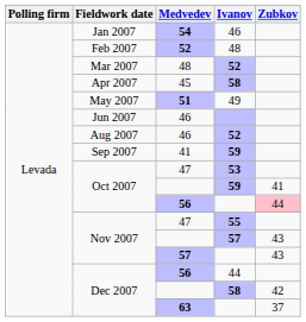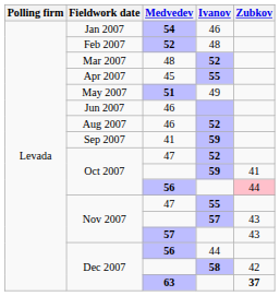 <table class="wikitable" style="text-align:center; font-size:90%; line-height:14px">
 <tr>
 <th>Polling firm</th>
 <th>Fieldwork date</th>
 <th><a href='#'>Medvedev</a></th>
 <th><a href='#'>Ivanov</a></th>
 <th><a href='#'>Zubkov</a></th>
 </tr>
 <tr>
 <td rowspan="17">Levada</td>
 <td>Jan 2007</td>
 <th style="background:#BDBDFF">54</th>
 <td>46</td>
 <td></td>
 </tr>
 <tr>
 <td>Feb 2007</td>
 <th style="background:#BDBDFF">52</th>
 <td>48</td>
 <td></td>
 </tr>
 <tr>
 <td>Mar 2007</td>
 <td>48</td>
 <th style="background:#BDBDFF">52</th>
 <td></td>
 </tr>
 <tr>
 <td>Apr 2007</td>
 <td>45</td>
-<th style="background:#BDBDFF">58</th>
+<th style="background:#BDBDFF">55</th>
 <td></td>
 </tr>
 <tr>
 <td>May 2007</td>
 <th style="background:#BDBDFF">51</th>
 <td>49</td>
 <td></td>
 </tr>
 <tr>
 <td>Jun 2007</td>
 <td>46</td>
 <th style="background:#BDBDFF"></th>
 <td></td>
 </tr>
 <tr>
 <td>Aug 2007</td>
 <td>46</td>
 <th style="background:#BDBDFF">52</th>
 <td></td>
 </tr>
 <tr>
 <td>Sep 2007</td>
 <td>41</td>
 <th style="background:#BDBDFF">59</th>
 <td></td>
 </tr>
 <tr>
 <td rowspan="3">Oct 2007</td>
 <td>47</td>
-<th style="background:#BDBDFF">53</th>
+<th style="background:#BDBDFF">52</th>
 <td></td>
 </tr>
 <tr>
 <td></td>
 <th style="background:#BDBDFF">59</th>
 <td>41</td>
 </tr>
 <tr>
 <th style="background:#BDBDFF">56</th>
 <td></td>
 <td style="background: pink;">44</td>
 </tr>
 <tr>
 <td rowspan="3">Nov 2007</td>
 <td>47</td>
 <th style="background:#BDBDFF">55</th>
 <td></td>
 </tr>
 <tr>
 <td></td>
 <th style="background:#BDBDFF">57</th>
 <td>43</td>
 </tr>
 <tr>
 <th style="background:#BDBDFF">57</th>
 <td></td>
 <td>43</td>
 </tr>
 <tr>
 <td rowspan="3">Dec 2007</td>
 <th style="background:#BDBDFF">56</th>
 <td>44</td>
 <td></td>
 </tr>
 <tr>
 <td></td>
 <th style="background:#BDBDFF">58</th>
 <td>42</td>
 </tr>
 <tr>
 <th style="background:#BDBDFF">63</th>
 <td></td>
-<td>37</td>
+<td><strong>37</strong></td>
 </tr>
 </table>
